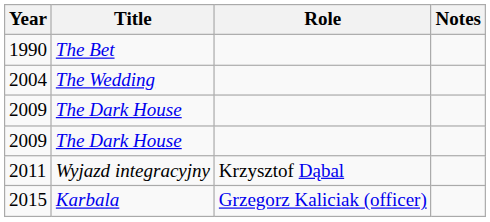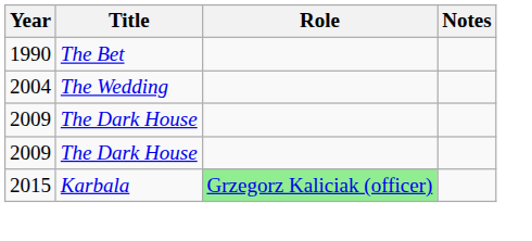 <table class="wikitable sortable">
 <tr>
 <th>Year</th>
 <th>Title</th>
 <th>Role</th>
 <th class="unsortable">Notes</th>
 </tr>
 <tr>
 <td>1990</td>
 <td><em><a href='#'>The Bet</a></em></td>
 <td></td>
 <td></td>
 </tr>
 <tr>
 <td>2004</td>
 <td><em><a href='#'>The Wedding</a></em></td>
 <td></td>
 <td></td>
 </tr>
 <tr>
 <td>2009</td>
 <td><em><a href='#'>The Dark House</a></em></td>
 <td></td>
 <td></td>
 </tr>
 <tr>
 <td>2009</td>
 <td><em><a href='#'>The Dark House</a></em></td>
 <td></td>
 <td></td>
 </tr>
 <tr>
-<td>2011</td>
-<td><em>Wyjazd integracyjny</em></td>
-<td>Krzysztof <a href='#'>Dąbal</a></td>
-<td></td>
-</tr>
-<tr>
 <td>2015</td>
 <td><em><a href='#'>Karbala</a></em></td>
-<td><a href='#'>Grzegorz Kaliciak (officer)</a></td>
+<td style="background: lightgreen;"><a href='#'>Grzegorz Kaliciak (officer)</a></td>
 <td></td>
 </tr>
 </table>
